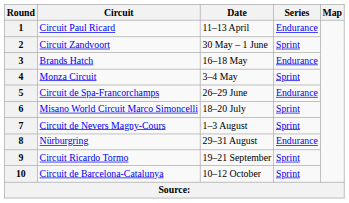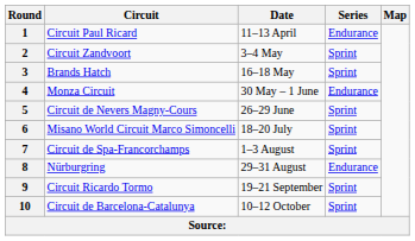 <table class="wikitable" style="font-size:85%;">
 <tr>
 <th>Round</th>
 <th>Circuit</th>
 <th>Date</th>
 <th>Series</th>
 <th>Map</th>
 </tr>
 <tr>
 <th>1</th>
 <td> <a href='#'>Circuit Paul Ricard</a></td>
 <td>11–13 April</td>
 <td><a href='#'>Endurance</a></td>
 <td rowspan="10"></td>
 </tr>
 <tr>
 <th>2</th>
 <td> <a href='#'>Circuit Zandvoort</a></td>
-<td>30 May – 1 June</td>
+<td>3–4 May</td>
 <td><a href='#'>Sprint</a></td>
 </tr>
 <tr>
 <th>3</th>
 <td> <a href='#'>Brands Hatch</a></td>
 <td>16–18 May</td>
-<td><a href='#'>Endurance</a></td>
+<td><a href='#'>Sprint</a></td>
 </tr>
 <tr>
 <th>4</th>
 <td> <a href='#'>Monza Circuit</a></td>
-<td>3–4 May</td>
-<td><a href='#'>Sprint</a></td>
+<td>30 May – 1 June</td>
+<td><a href='#'>Endurance</a></td>
 </tr>
 <tr>
 <th>5</th>
-<td> <a href='#'>Circuit de Spa-Francorchamps</a></td>
+<td> <a href='#'>Circuit de Nevers Magny-Cours</a></td>
 <td>26–29 June</td>
-<td><a href='#'>Endurance</a></td>
+<td><a href='#'>Sprint</a></td>
 </tr>
 <tr>
 <th>6</th>
 <td> <a href='#'>Misano World Circuit Marco Simoncelli</a></td>
 <td>18–20 July</td>
 <td><a href='#'>Sprint</a></td>
 </tr>
 <tr>
 <th>7</th>
-<td> <a href='#'>Circuit de Nevers Magny-Cours</a></td>
+<td> <a href='#'>Circuit de Spa-Francorchamps</a></td>
 <td>1–3 August</td>
 <td><a href='#'>Sprint</a></td>
 </tr>
 <tr>
 <th>8</th>
 <td> <a href='#'>Nürburgring</a></td>
 <td>29–31 August</td>
 <td><a href='#'>Endurance</a></td>
 </tr>
 <tr>
 <th>9</th>
 <td> <a href='#'>Circuit Ricardo Tormo</a></td>
 <td>19–21 September</td>
 <td><a href='#'>Sprint</a></td>
 </tr>
 <tr>
 <th>10</th>
 <td> <a href='#'>Circuit de Barcelona-Catalunya</a></td>
 <td>10–12 October</td>
 <td><a href='#'>Sprint</a></td>
 </tr>
 <tr>
 <th colspan="5">Source:</th>
 </tr>
 </table>
